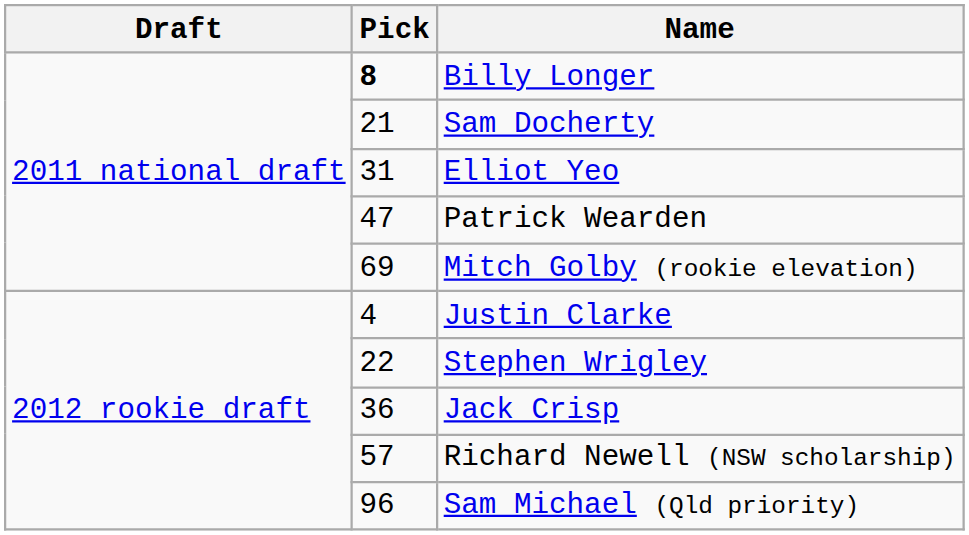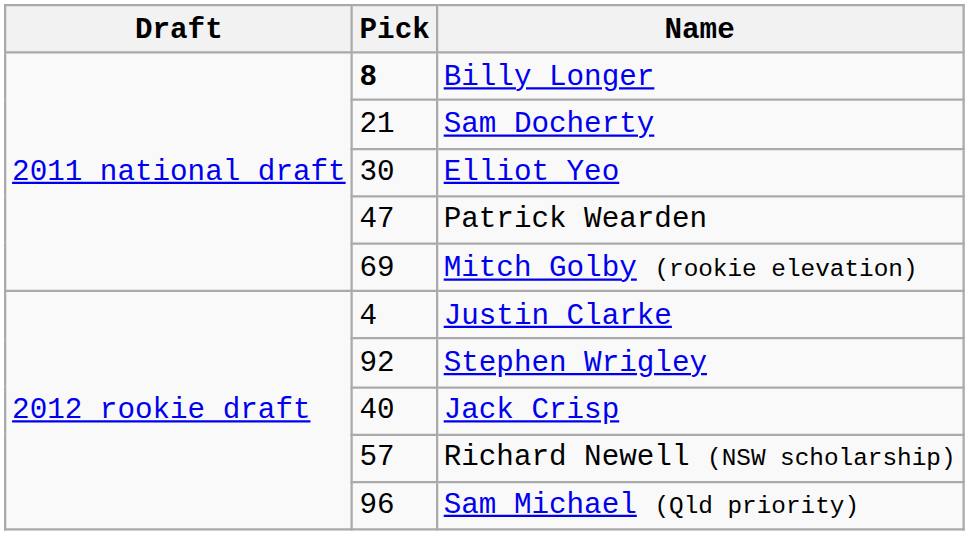 <table class="wikitable plainrowheaders">
 <tr>
 <th scope="col"><strong>Draft</strong></th>
 <th scope="col"><strong>Pick</strong></th>
 <th scope="col"><strong>Name</strong></th>
 </tr>
 <tr>
 <th rowspan= "5" style="font-weight: normal; background: #F9F9F9; text-align: left;"><a href='#'>2011 national draft</a></th>
 <td><strong>8</strong></td>
 <td><a href='#'>Billy Longer</a></td>
 </tr>
 <tr>
 <td>21</td>
 <td><a href='#'>Sam Docherty</a></td>
 </tr>
 <tr>
-<td>31</td>
+<td>30</td>
 <td><a href='#'>Elliot Yeo</a></td>
 </tr>
 <tr>
 <td>47</td>
 <td>Patrick Wearden</td>
 </tr>
 <tr>
 <td>69</td>
 <td><a href='#'>Mitch Golby</a> <small>(rookie elevation)</small></td>
 </tr>
 <tr>
 <th rowspan= "5" style="font-weight: normal; background: #F9F9F9; text-align: left;"><a href='#'>2012 rookie draft</a></th>
 <td>4</td>
 <td><a href='#'>Justin Clarke</a></td>
 </tr>
 <tr>
-<td>22</td>
+<td>92</td>
 <td><a href='#'>Stephen Wrigley</a></td>
 </tr>
 <tr>
-<td>36</td>
+<td>40</td>
 <td><a href='#'>Jack Crisp</a></td>
 </tr>
 <tr>
 <td>57</td>
 <td>Richard Newell <small>(NSW scholarship)</small></td>
 </tr>
 <tr>
 <td>96</td>
 <td><a href='#'>Sam Michael</a> <small>(Qld priority)</small></td>
 </tr>
 </table>
